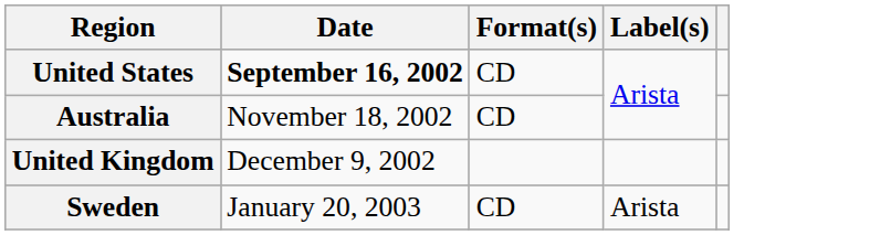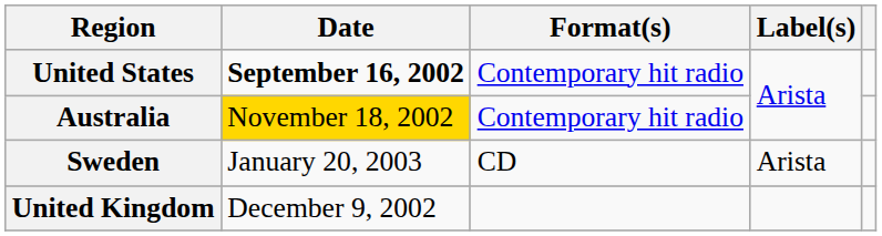 <table class="wikitable plainrowheaders">
 <tr>
 <th scope="col">Region</th>
 <th scope="col">Date</th>
 <th scope="col">Format(s)</th>
 <th scope="col">Label(s)</th>
 <th scope="col"></th>
 </tr>
 <tr>
 <th scope="row">United States</th>
 <td><strong>September 16, 2002</strong></td>
-<td>CD</td>
+<td><a href='#'>Contemporary hit radio</a></td>
 <td rowspan="2"><a href='#'>Arista</a></td>
 <td></td>
 </tr>
 <tr>
 <th scope="row">Australia</th>
-<td>November 18, 2002</td>
+<td style="background: gold;">November 18, 2002</td>
+<td><a href='#'>Contemporary hit radio</a></td>
+<td></td>
+</tr>
+<tr>
+<th scope="row">Sweden</th>
+<td>January 20, 2003</td>
 <td>CD</td>
+<td>Arista</td>
 <td></td>
 </tr>
 <tr>
 <th scope="row">United Kingdom</th>
 <td>December 9, 2002</td>
 <td></td>
 <td></td>
 <td></td>
 </tr>
-<tr>
-<th scope="row">Sweden</th>
-<td>January 20, 2003</td>
-<td>CD</td>
-<td>Arista</td>
-<td></td>
-</tr>
 </table>
